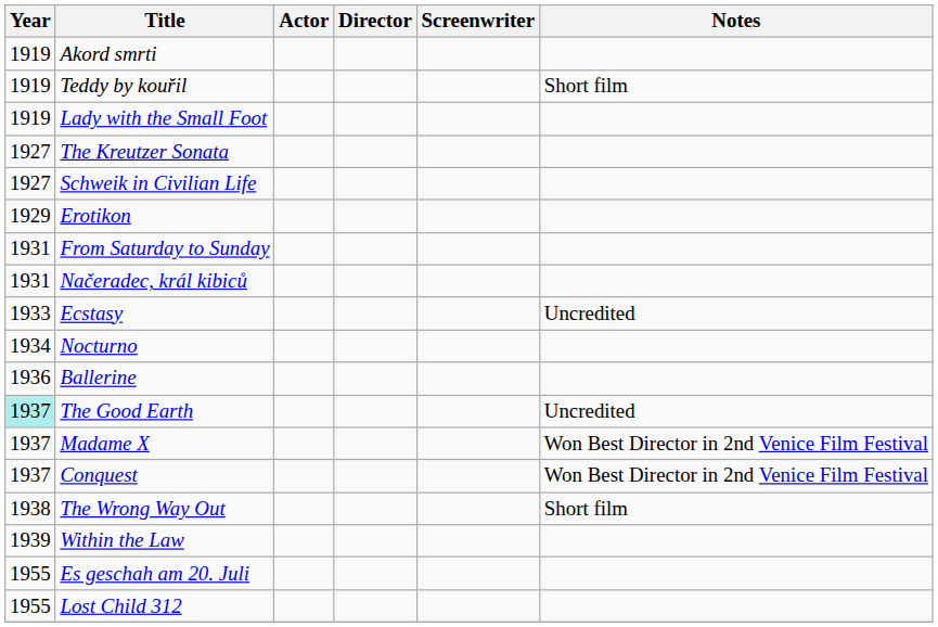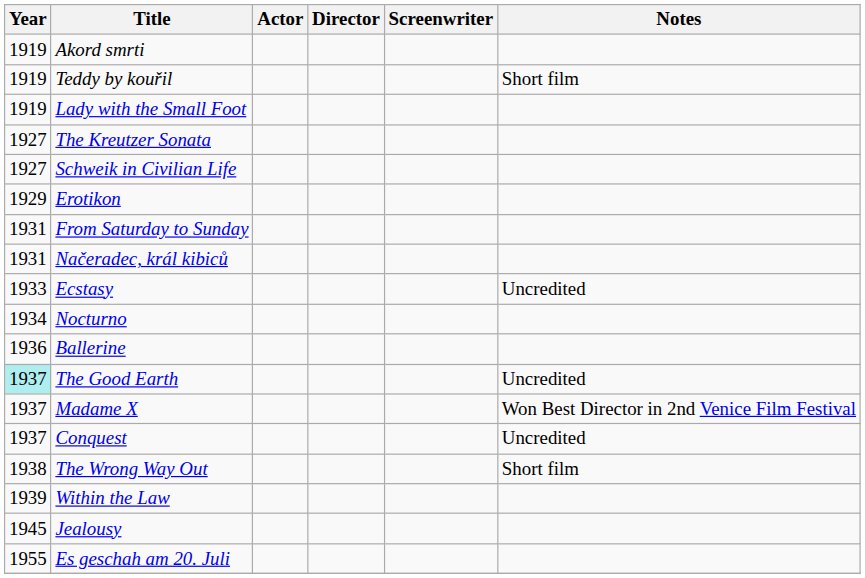 <table class="wikitable sortable">
 <tr>
 <th>Year</th>
 <th>Title</th>
 <th>Actor</th>
 <th>Director</th>
 <th>Screenwriter</th>
 <th>Notes</th>
 </tr>
 <tr>
 <td>1919</td>
 <td><em>Akord smrti</em></td>
 <td></td>
 <td></td>
 <td></td>
 <td></td>
 </tr>
 <tr>
 <td>1919</td>
 <td><em>Teddy by kouřil</em></td>
 <td></td>
 <td></td>
 <td></td>
 <td>Short film</td>
 </tr>
 <tr>
 <td>1919</td>
 <td><em><a href='#'>Lady with the Small Foot</a></em></td>
 <td></td>
 <td></td>
 <td></td>
 <td></td>
 </tr>
 <tr>
 <td>1927</td>
 <td><em><a href='#'>The Kreutzer Sonata</a></em></td>
 <td></td>
 <td></td>
 <td></td>
 <td></td>
 </tr>
 <tr>
 <td>1927</td>
 <td><em><a href='#'>Schweik in Civilian Life</a></em></td>
 <td></td>
 <td></td>
 <td></td>
 <td></td>
 </tr>
 <tr>
 <td>1929</td>
 <td><em><a href='#'>Erotikon</a></em></td>
 <td></td>
 <td></td>
 <td></td>
 <td></td>
 </tr>
 <tr>
 <td>1931</td>
 <td><em><a href='#'>From Saturday to Sunday</a></em></td>
 <td></td>
 <td></td>
 <td></td>
 <td></td>
 </tr>
 <tr>
 <td>1931</td>
 <td><em><a href='#'>Načeradec, král kibiců</a></em></td>
 <td></td>
 <td></td>
 <td></td>
 <td></td>
 </tr>
 <tr>
 <td>1933</td>
 <td><em><a href='#'>Ecstasy</a></em></td>
 <td></td>
 <td></td>
 <td></td>
 <td>Uncredited</td>
 </tr>
 <tr>
 <td>1934</td>
 <td><em><a href='#'>Nocturno</a></em></td>
 <td></td>
 <td></td>
 <td></td>
 <td></td>
 </tr>
 <tr>
 <td>1936</td>
 <td><em><a href='#'>Ballerine</a></em></td>
 <td></td>
 <td></td>
 <td></td>
 <td></td>
 </tr>
 <tr>
 <td style="background: paleturquoise;">1937</td>
 <td><em><a href='#'>The Good Earth</a></em></td>
 <td></td>
 <td></td>
 <td></td>
 <td>Uncredited</td>
 </tr>
 <tr>
 <td>1937</td>
 <td><em><a href='#'>Madame X</a></em></td>
 <td></td>
 <td></td>
 <td></td>
 <td>Won Best Director in 2nd <a href='#'>Venice Film Festival</a></td>
 </tr>
 <tr>
 <td>1937</td>
 <td><em><a href='#'>Conquest</a></em></td>
 <td></td>
 <td></td>
 <td></td>
-<td>Won Best Director in 2nd <a href='#'>Venice Film Festival</a></td>
+<td>Uncredited</td>
 </tr>
 <tr>
 <td>1938</td>
 <td><em><a href='#'>The Wrong Way Out</a></em></td>
 <td></td>
 <td></td>
 <td></td>
 <td>Short film</td>
 </tr>
 <tr>
 <td>1939</td>
 <td><em><a href='#'>Within the Law</a></em></td>
 <td></td>
 <td></td>
 <td></td>
 <td></td>
 </tr>
 <tr>
+<td>1945</td>
+<td><em><a href='#'>Jealousy</a></em></td>
+<td></td>
+<td></td>
+<td></td>
+<td></td>
+</tr>
+<tr>
 <td>1955</td>
 <td><em><a href='#'>Es geschah am 20. Juli</a></em></td>
 <td></td>
 <td></td>
 <td></td>
 <td></td>
 </tr>
 <tr>
-<td>1955</td>
-<td><em><a href='#'>Lost Child 312</a></em></td>
-<td></td>
-<td></td>
-<td></td>
-<td></td>
-</tr>
-<tr>
 </tr>
 </table>
